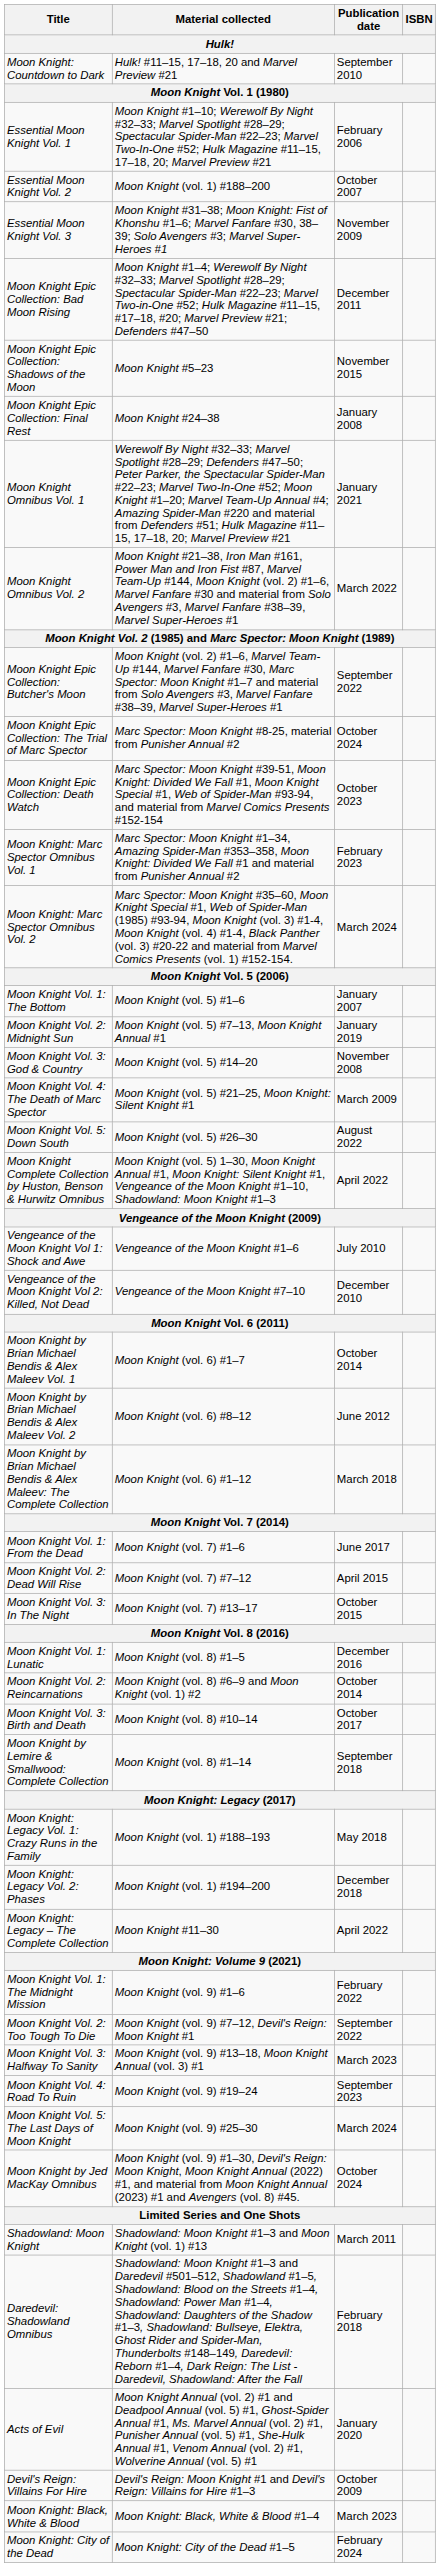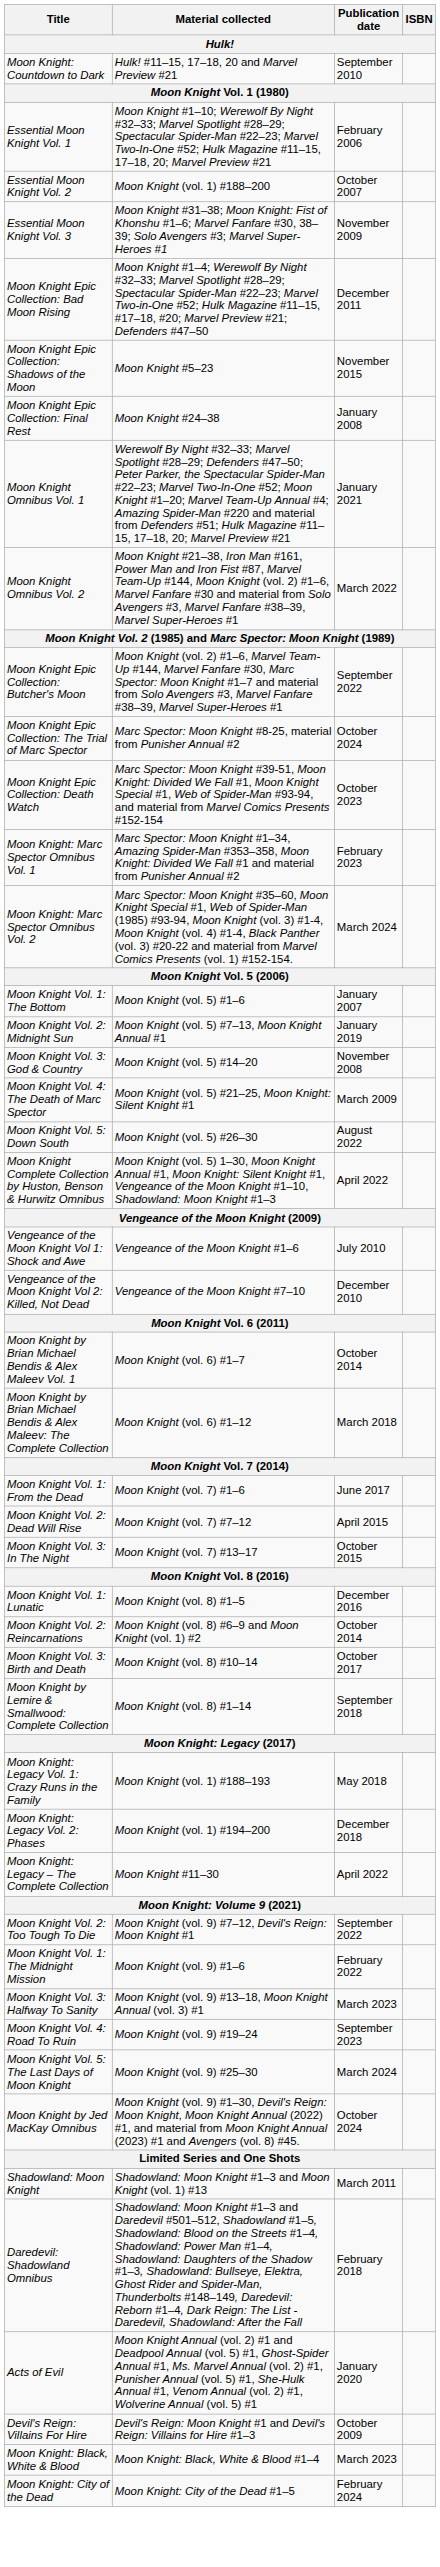 <table class="wikitable">
 <tr>
 <th>Title</th>
 <th>Material collected</th>
 <th>Publication date</th>
 <th>ISBN</th>
 </tr>
 <tr>
 <th colspan="4"><em>Hulk!</em></th>
 </tr>
 <tr>
 <td><em>Moon Knight: Countdown to Dark</em></td>
 <td><em>Hulk!</em> #11–15, 17–18, 20 and <em>Marvel Preview</em> #21</td>
 <td>September 2010</td>
 <td></td>
 </tr>
 <tr>
 <th colspan="4"><em>Moon Knight</em> Vol. 1 (1980)</th>
 </tr>
 <tr>
 <td><em>Essential Moon Knight Vol. 1</em></td>
 <td><em>Moon Knight</em> #1–10; <em>Werewolf By Night</em> #32–33; <em>Marvel Spotlight</em> #28–29; <em>Spectacular Spider-Man</em> #22–23; <em>Marvel Two-In-One</em> #52; <em>Hulk Magazine</em> #11–15, 17–18, 20; <em>Marvel Preview</em> #21</td>
 <td>February 2006</td>
 <td></td>
 </tr>
 <tr>
 <td><em>Essential Moon Knight Vol. 2</em></td>
 <td><em>Moon Knight</em> (vol. 1) #188–200</td>
 <td>October 2007</td>
 <td></td>
 </tr>
 <tr>
 <td><em>Essential Moon Knight Vol. 3</em></td>
 <td><em>Moon Knight</em> #31–38; <em>Moon Knight: Fist of Khonshu</em> #1–6; <em>Marvel Fanfare</em> #30, 38–39; <em>Solo Avengers</em> #3; <em>Marvel Super-Heroes #1</em></td>
 <td>November 2009</td>
 <td></td>
 </tr>
 <tr>
 <td><em>Moon Knight Epic Collection: Bad Moon Rising</em></td>
 <td><em>Moon Knight</em> #1–4; <em>Werewolf By Night</em> #32–33; <em>Marvel Spotlight</em> #28–29; <em>Spectacular Spider-Man</em> #22–23; <em>Marvel Two-in-One</em> #52; <em>Hulk Magazine</em> #11–15, #17–18, #20; <em>Marvel Preview</em> #21; <em>Defenders</em> #47–50</td>
 <td>December 2011</td>
 <td></td>
 </tr>
 <tr>
 <td><em>Moon Knight Epic Collection: Shadows of the Moon</em></td>
 <td><em>Moon Knight</em> #5–23</td>
 <td>November 2015</td>
 <td></td>
 </tr>
 <tr>
 <td><em>Moon Knight Epic Collection: Final Rest</em></td>
 <td><em>Moon Knight</em> #24–38</td>
 <td>January 2008</td>
 <td></td>
 </tr>
 <tr>
 <td><em>Moon Knight Omnibus Vol. 1</em></td>
 <td><em>Werewolf By Night</em> #32–33; <em>Marvel Spotlight</em> #28–29; <em>Defenders</em> #47–50; <em>Peter Parker, the Spectacular Spider-Man</em> #22–23; <em>Marvel Two-In-One</em> #52; <em>Moon Knight</em> #1–20; <em>Marvel Team-Up Annual</em> #4; <em>Amazing Spider-Man</em> #220 and material from <em>Defenders</em> #51; <em>Hulk Magazine</em> #11–15, 17–18, 20; <em>Marvel Preview</em> #21</td>
 <td>January 2021</td>
 <td></td>
 </tr>
 <tr>
 <td><em>Moon Knight Omnibus Vol. 2</em></td>
 <td><em>Moon Knight</em> #21–38, <em>Iron Man</em> #161, <em>Power Man and Iron Fist</em> #87, <em>Marvel Team-Up</em> #144, <em>Moon Knight</em> (vol. 2) #1–6, <em>Marvel Fanfare</em> #30 and material from <em>Solo Avengers</em> #3, <em>Marvel Fanfare</em> #38–39, <em>Marvel Super-Heroes</em> #1</td>
 <td>March 2022</td>
 <td></td>
 </tr>
 <tr>
 <th colspan="4"><em>Moon Knight Vol. 2</em> (1985) and <em>Marc Spector: Moon Knight</em> (1989)</th>
 </tr>
 <tr>
 <td><em>Moon Knight Epic Collection: Butcher's Moon</em></td>
 <td><em>Moon Knight</em> (vol. 2) #1–6, <em>Marvel Team-Up</em> #144, <em>Marvel Fanfare</em> #30, <em>Marc Spector: Moon Knight</em> #1–7 and material from <em>Solo Avengers</em> #3, <em>Marvel Fanfare</em> #38–39, <em>Marvel Super-Heroes</em> #1</td>
 <td>September 2022</td>
 <td></td>
 </tr>
 <tr>
 <td><em>Moon Knight Epic Collection: The Trial of Marc Spector</em></td>
 <td><em>Marc Spector: Moon Knight</em> #8-25, material from <em>Punisher Annual</em> #2</td>
 <td>October 2024</td>
 <td></td>
 </tr>
 <tr>
 <td><em>Moon Knight Epic Collection: Death Watch</em></td>
 <td><em>Marc Spector: Moon Knight</em> #39-51, <em>Moon Knight: Divided We Fall</em> #1, <em>Moon Knight Special</em> #1, <em>Web of Spider-Man</em> #93-94, and material from <em>Marvel Comics Presents</em> #152-154</td>
 <td>October 2023</td>
 <td></td>
 </tr>
 <tr>
 <td><em>Moon Knight: Marc Spector Omnibus Vol. 1</em></td>
 <td><em>Marc Spector: Moon Knight</em> #1–34, <em>Amazing Spider-Man</em> #353–358, <em>Moon Knight: Divided We Fall</em> #1 and material from <em>Punisher Annual</em> #2</td>
 <td>February 2023</td>
 <td></td>
 </tr>
 <tr>
 <td><em>Moon Knight: Marc Spector Omnibus Vol. 2</em></td>
 <td><em>Marc Spector: Moon Knight</em> #35–60, <em>Moon Knight Special</em> #1, <em>Web of Spider-Man</em> (1985) #93-94, <em>Moon Knight</em> (vol. 3) #1-4, <em>Moon Knight</em> (vol. 4) #1-4, <em>Black Panther</em> (vol. 3) #20-22 and material from <em>Marvel Comics Presents</em> (vol. 1) #152-154.</td>
 <td>March 2024</td>
 <td></td>
 </tr>
 <tr>
 <th colspan="4"><em>Moon Knight</em> Vol. 5 (2006)</th>
 </tr>
 <tr>
 <td><em>Moon Knight Vol. 1: The Bottom</em></td>
 <td><em>Moon Knight</em> (vol. 5) #1–6</td>
 <td>January 2007</td>
 <td></td>
 </tr>
 <tr>
 <td><em>Moon Knight Vol. 2: Midnight Sun</em></td>
 <td><em>Moon Knight</em> (vol. 5) #7–13, <em>Moon Knight Annual</em> #1</td>
 <td>January 2019</td>
 <td></td>
 </tr>
 <tr>
 <td><em>Moon Knight Vol. 3: God & Country</em></td>
 <td><em>Moon Knight</em> (vol. 5) #14–20</td>
 <td>November 2008</td>
 <td></td>
 </tr>
 <tr>
 <td><em>Moon Knight Vol. 4: The Death of Marc Spector</em></td>
 <td><em>Moon Knight</em> (vol. 5) #21–25, <em>Moon Knight: Silent Knight</em> #1</td>
 <td>March 2009</td>
 <td></td>
 </tr>
 <tr>
 <td><em>Moon Knight Vol. 5: Down South</em></td>
 <td><em>Moon Knight</em> (vol. 5) #26–30</td>
 <td>August 2022</td>
 <td></td>
 </tr>
 <tr>
 <td><em>Moon Knight Complete Collection by Huston, Benson & Hurwitz Omnibus</em></td>
 <td><em>Moon Knight</em> (vol. 5) 1–30, <em>Moon Knight Annual</em> #1, <em>Moon Knight: Silent Knight #</em>1, <em>Vengeance of the Moon Knight</em> #1–10, <em>Shadowland: Moon Knight</em> #1–3</td>
 <td>April 2022</td>
 <td></td>
 </tr>
 <tr>
 <th colspan="4"><em>Vengeance of the Moon Knight</em> (2009)</th>
 </tr>
 <tr>
 <td><em>Vengeance of the Moon Knight Vol 1: Shock and Awe</em></td>
 <td><em>Vengeance of the Moon Knight</em> #1–6</td>
 <td>July 2010</td>
 <td></td>
 </tr>
 <tr>
 <td><em>Vengeance of the Moon Knight Vol 2: Killed, Not Dead</em></td>
 <td><em>Vengeance of the Moon Knight</em> #7–10</td>
 <td>December 2010</td>
 <td></td>
 </tr>
 <tr>
 <th colspan="4"><em>Moon Knight</em> Vol. 6 (2011)</th>
 </tr>
 <tr>
 <td><em>Moon Knight by Brian Michael Bendis & Alex Maleev Vol. 1</em></td>
 <td><em>Moon Knight</em> (vol. 6) #1–7</td>
 <td>October 2014</td>
 <td></td>
 </tr>
 <tr>
-<td><em>Moon Knight by Brian Michael Bendis & Alex Maleev Vol. 2</em></td>
-<td><em>Moon Knight</em> (vol. 6) #8–12</td>
-<td>June 2012</td>
-<td></td>
-</tr>
-<tr>
 <td><em>Moon Knight by Brian Michael Bendis & Alex Maleev: The Complete Collection</em></td>
 <td><em>Moon Knight</em> (vol. 6) #1–12</td>
 <td>March 2018</td>
 <td></td>
 </tr>
 <tr>
 <th colspan="4"><em>Moon Knight</em> Vol. 7 (2014)</th>
 </tr>
 <tr>
 <td><em>Moon Knight Vol. 1: From the Dead</em></td>
 <td><em>Moon Knight</em> (vol. 7) #1–6</td>
 <td>June 2017</td>
 <td></td>
 </tr>
 <tr>
 <td><em>Moon Knight Vol. 2: Dead Will Rise</em></td>
 <td><em>Moon Knight</em> (vol. 7) #7–12</td>
 <td>April 2015</td>
 <td></td>
 </tr>
 <tr>
 <td><em>Moon Knight Vol. 3: In The Night</em></td>
 <td><em>Moon Knight</em> (vol. 7) #13–17</td>
 <td>October 2015</td>
 <td></td>
 </tr>
 <tr>
 <th colspan="4"><em>Moon Knight</em> Vol. 8 (2016)</th>
 </tr>
 <tr>
 <td><em>Moon Knight Vol. 1: Lunatic</em></td>
 <td><em>Moon Knight</em> (vol. 8) #1–5</td>
 <td>December 2016</td>
 <td></td>
 </tr>
 <tr>
 <td><em>Moon Knight Vol. 2: Reincarnations</em></td>
 <td><em>Moon Knight</em> (vol. 8) #6–9 and <em>Moon Knight</em> (vol. 1) #2</td>
 <td>October 2014</td>
 <td></td>
 </tr>
 <tr>
 <td><em>Moon Knight Vol. 3: Birth and Death</em></td>
 <td><em>Moon Knight</em> (vol. 8) #10–14</td>
 <td>October 2017</td>
 <td></td>
 </tr>
 <tr>
 <td><em>Moon Knight by Lemire & Smallwood: Complete Collection</em></td>
 <td><em>Moon Knight</em> (vol. 8) #1–14</td>
 <td>September 2018</td>
 <td></td>
 </tr>
 <tr>
 <th colspan="4"><em>Moon Knight: Legacy</em> (2017)</th>
 </tr>
 <tr>
 <td><em>Moon Knight: Legacy Vol. 1: Crazy Runs in the Family</em></td>
 <td><em>Moon Knight</em> (vol. 1) #188–193</td>
 <td>May 2018</td>
 <td></td>
 </tr>
 <tr>
 <td><em>Moon Knight: Legacy Vol. 2: Phases</em></td>
 <td><em>Moon Knight</em> (vol. 1) #194–200</td>
 <td>December 2018</td>
 <td></td>
 </tr>
 <tr>
 <td><em>Moon Knight: Legacy – The Complete Collection</em></td>
 <td><em>Moon Knight</em> #11–30</td>
 <td>April 2022</td>
 <td></td>
 </tr>
 <tr>
 <th colspan="4"><em>Moon Knight: Volume 9</em> (2021)</th>
 </tr>
 <tr>
+<td><em>Moon Knight Vol. 2: Too Tough To Die</em></td>
+<td><em>Moon Knight</em> (vol. 9) #7–12, <em>Devil's Reign: Moon Knight</em> #1</td>
+<td>September 2022</td>
+<td></td>
+</tr>
+<tr>
 <td><em>Moon Knight Vol. 1: The Midnight Mission</em></td>
 <td><em>Moon Knight</em> (vol. 9) #1–6</td>
 <td>February 2022</td>
-<td></td>
-</tr>
-<tr>
-<td><em>Moon Knight Vol. 2: Too Tough To Die</em></td>
-<td><em>Moon Knight</em> (vol. 9) #7–12, <em>Devil's Reign: Moon Knight</em> #1</td>
-<td>September 2022</td>
 <td></td>
 </tr>
 <tr>
 <td><em>Moon Knight Vol. 3: Halfway To Sanity</em></td>
 <td><em>Moon Knight</em> (vol. 9) #13–18, <em>Moon Knight Annual</em> (vol. 3) #1</td>
 <td>March 2023</td>
 <td></td>
 </tr>
 <tr>
 <td><em>Moon Knight Vol. 4: Road To Ruin</em></td>
 <td><em>Moon Knight</em> (vol. 9) #19–24</td>
 <td>September 2023</td>
 <td></td>
 </tr>
 <tr>
 <td><em>Moon Knight Vol. 5: The Last Days of Moon Knight</em></td>
 <td><em>Moon Knight</em> (vol. 9) #25–30</td>
 <td>March 2024</td>
 <td></td>
 </tr>
 <tr>
 <td><em>Moon Knight by Jed MacKay Omnibus</em></td>
 <td><em>Moon Knight</em> (vol. 9) #1–30, <em>Devil's Reign: Moon Knight</em>, <em>Moon Knight Annual</em> (2022) #1, and material from <em>Moon Knight Annual</em> (2023) #1 and <em>Avengers</em> (vol. 8) #45.</td>
 <td>October 2024</td>
 <td></td>
 </tr>
 <tr>
 <th colspan="4">Limited Series and One Shots</th>
 </tr>
 <tr>
 <td><em>Shadowland: Moon Knight</em></td>
 <td><em>Shadowland: Moon Knight</em> #1–3 and <em>Moon Knight</em> (vol. 1) #13</td>
 <td>March 2011</td>
 <td></td>
 </tr>
 <tr>
 <td><em>Daredevil: Shadowland Omnibus</em></td>
 <td><em>Shadowland: Moon Knight</em> #1–3 and <em>Daredevil</em> #501–512, <em>Shadowland</em> #1–5<em>, Shadowland: Blood on the Streets</em> #1–4<em>, Shadowland: Power Man</em> #1–4<em>, Shadowland: Daughters of the Shadow</em> #1–3<em>, Shadowland: Bullseye, Elektra, Ghost Rider and Spider-Man, Thunderbolts</em> #148–149<em>, Daredevil: Reborn</em> #1–4<em>, Dark Reign: The List - Daredevil, Shadowland: After the Fall</em></td>
 <td>February 2018</td>
 <td></td>
 </tr>
 <tr>
 <td><em>Acts of Evil</em></td>
 <td><em>Moon Knight Annual</em> (vol. 2) #1 and <em>Deadpool Annual</em> (vol. 5) #1, <em>Ghost-Spider Annual</em> #1, <em>Ms. Marvel Annual</em> (vol. 2) #1, <em>Punisher Annual</em> (vol. 5) #1, <em>She-Hulk Annual</em> #1, <em>Venom Annual</em> (vol. 2) #1, <em>Wolverine Annual</em> (vol. 5) #1</td>
 <td>January 2020</td>
 <td></td>
 </tr>
 <tr>
 <td><em>Devil's Reign: Villains For Hire</em></td>
 <td><em>Devil's Reign: Moon Knight</em> #1 and <em>Devil's Reign: Villains for Hire</em> #1–3</td>
 <td>October 2009</td>
 <td></td>
 </tr>
 <tr>
 <td><em>Moon Knight: Black, White & Blood</em></td>
 <td><em>Moon Knight: Black, White & Blood</em> #1–4</td>
 <td>March 2023</td>
 <td></td>
 </tr>
 <tr>
 <td><em>Moon Knight: City of the Dead</em></td>
 <td><em>Moon Knight: City of the Dead</em> #1–5</td>
 <td>February 2024</td>
 <td></td>
 </tr>
 </table>
